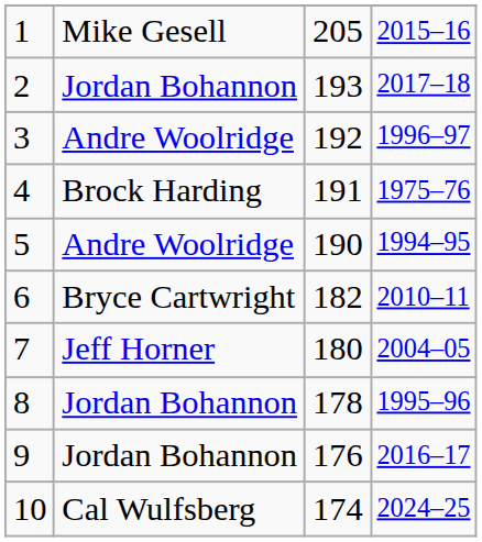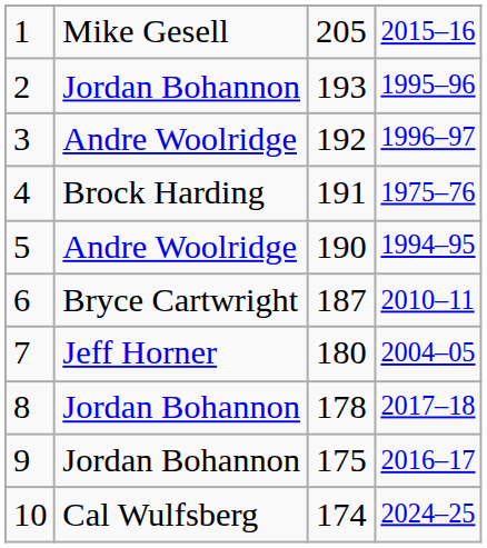 <table class="wikitable">
 <tr>
 </tr>
 <tr>
 <td>1</td>
 <td>Mike Gesell</td>
 <td>205</td>
 <td style="font-size:80%;"><a href='#'>2015–16</a></td>
 </tr>
 <tr>
 <td>2</td>
 <td><a href='#'>Jordan Bohannon</a></td>
 <td>193</td>
-<td style="font-size:80%;"><a href='#'>2017–18</a></td>
+<td style="font-size:80%;"><a href='#'>1995–96</a></td>
 </tr>
 <tr>
 <td>3</td>
 <td><a href='#'>Andre Woolridge</a></td>
 <td>192</td>
 <td style="font-size:80%;"><a href='#'>1996–97</a></td>
 </tr>
 <tr>
 <td>4</td>
 <td>Brock Harding</td>
 <td>191</td>
 <td style="font-size:80%;"><a href='#'>1975–76</a></td>
 </tr>
 <tr>
 <td>5</td>
 <td><a href='#'>Andre Woolridge</a></td>
 <td>190</td>
 <td style="font-size:80%;"><a href='#'>1994–95</a></td>
 </tr>
 <tr>
 <td>6</td>
 <td>Bryce Cartwright</td>
-<td>182</td>
+<td>187</td>
 <td style="font-size:80%;"><a href='#'>2010–11</a></td>
 </tr>
 <tr>
 <td>7</td>
 <td><a href='#'>Jeff Horner</a></td>
 <td>180</td>
 <td style="font-size:80%;"><a href='#'>2004–05</a></td>
 </tr>
 <tr>
 <td>8</td>
 <td><a href='#'>Jordan Bohannon</a></td>
 <td>178</td>
-<td style="font-size:80%;"><a href='#'>1995–96</a></td>
+<td style="font-size:80%;"><a href='#'>2017–18</a></td>
 </tr>
 <tr>
 <td>9</td>
 <td>Jordan Bohannon</td>
-<td>176</td>
+<td>175</td>
 <td style="font-size:80%;"><a href='#'>2016–17</a></td>
 </tr>
 <tr>
 <td>10</td>
 <td>Cal Wulfsberg</td>
 <td>174</td>
 <td style="font-size:80%;"><a href='#'>2024–25</a></td>
 </tr>
 </table>
